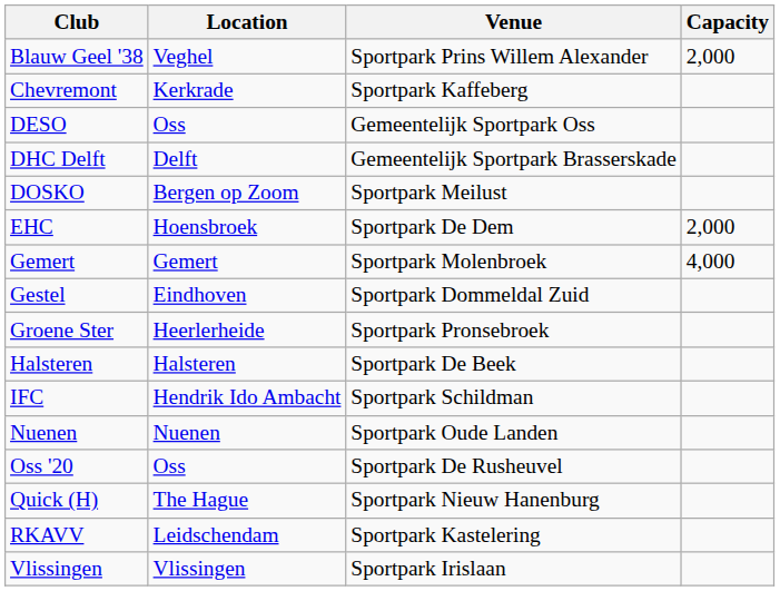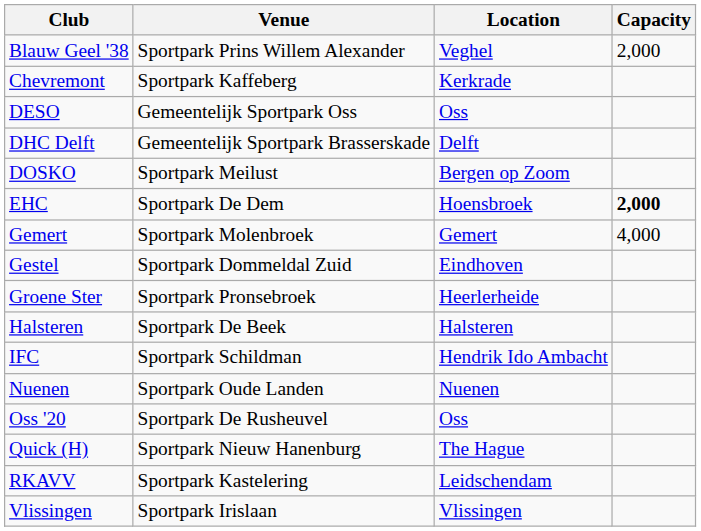 <table class="wikitable sortable">
 <tr>
 <th>Club</th>
+<th>Venue</th>
 <th>Location</th>
-<th>Venue</th>
 <th>Capacity</th>
 </tr>
 <tr>
 <td><a href='#'>Blauw Geel '38</a></td>
+<td>Sportpark Prins Willem Alexander</td>
 <td><a href='#'>Veghel</a></td>
-<td>Sportpark Prins Willem Alexander</td>
 <td>2,000</td>
 </tr>
 <tr>
 <td><a href='#'>Chevremont</a></td>
+<td>Sportpark Kaffeberg</td>
 <td><a href='#'>Kerkrade</a></td>
-<td>Sportpark Kaffeberg</td>
 <td></td>
 </tr>
 <tr>
 <td><a href='#'>DESO</a></td>
+<td>Gemeentelijk Sportpark Oss</td>
 <td><a href='#'>Oss</a></td>
-<td>Gemeentelijk Sportpark Oss</td>
 <td></td>
 </tr>
 <tr>
 <td><a href='#'>DHC Delft</a></td>
+<td>Gemeentelijk Sportpark Brasserskade</td>
 <td><a href='#'>Delft</a></td>
-<td>Gemeentelijk Sportpark Brasserskade</td>
 <td></td>
 </tr>
 <tr>
 <td><a href='#'>DOSKO</a></td>
+<td>Sportpark Meilust</td>
 <td><a href='#'>Bergen op Zoom</a></td>
-<td>Sportpark Meilust</td>
 <td></td>
 </tr>
 <tr>
 <td><a href='#'>EHC</a></td>
+<td>Sportpark De Dem</td>
 <td><a href='#'>Hoensbroek</a></td>
-<td>Sportpark De Dem</td>
-<td>2,000</td>
+<td><strong>2,000</strong></td>
 </tr>
 <tr>
 <td><a href='#'>Gemert</a></td>
+<td>Sportpark Molenbroek</td>
 <td><a href='#'>Gemert</a></td>
-<td>Sportpark Molenbroek</td>
 <td>4,000</td>
 </tr>
 <tr>
 <td><a href='#'>Gestel</a></td>
+<td>Sportpark Dommeldal Zuid</td>
 <td><a href='#'>Eindhoven</a></td>
-<td>Sportpark Dommeldal Zuid</td>
 <td></td>
 </tr>
 <tr>
 <td><a href='#'>Groene Ster</a></td>
+<td>Sportpark Pronsebroek</td>
 <td><a href='#'>Heerlerheide</a></td>
-<td>Sportpark Pronsebroek</td>
 <td></td>
 </tr>
 <tr>
 <td><a href='#'>Halsteren</a></td>
+<td>Sportpark De Beek</td>
 <td><a href='#'>Halsteren</a></td>
-<td>Sportpark De Beek</td>
 <td></td>
 </tr>
 <tr>
 <td><a href='#'>IFC</a></td>
+<td>Sportpark Schildman</td>
 <td><a href='#'>Hendrik Ido Ambacht</a></td>
-<td>Sportpark Schildman</td>
 <td></td>
 </tr>
 <tr>
 <td><a href='#'>Nuenen</a></td>
+<td>Sportpark Oude Landen</td>
 <td><a href='#'>Nuenen</a></td>
-<td>Sportpark Oude Landen</td>
 <td></td>
 </tr>
 <tr>
 <td><a href='#'>Oss '20</a></td>
+<td>Sportpark De Rusheuvel</td>
 <td><a href='#'>Oss</a></td>
-<td>Sportpark De Rusheuvel</td>
 <td></td>
 </tr>
 <tr>
 <td><a href='#'>Quick (H)</a></td>
+<td>Sportpark Nieuw Hanenburg</td>
 <td><a href='#'>The Hague</a></td>
-<td>Sportpark Nieuw Hanenburg</td>
 <td></td>
 </tr>
 <tr>
 <td><a href='#'>RKAVV</a></td>
+<td>Sportpark Kastelering</td>
 <td><a href='#'>Leidschendam</a></td>
-<td>Sportpark Kastelering</td>
 <td></td>
 </tr>
 <tr>
 <td><a href='#'>Vlissingen</a></td>
+<td>Sportpark Irislaan</td>
 <td><a href='#'>Vlissingen</a></td>
-<td>Sportpark Irislaan</td>
 <td></td>
 </tr>
 </table>
